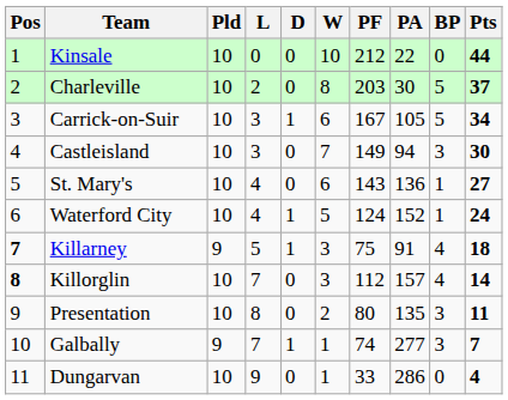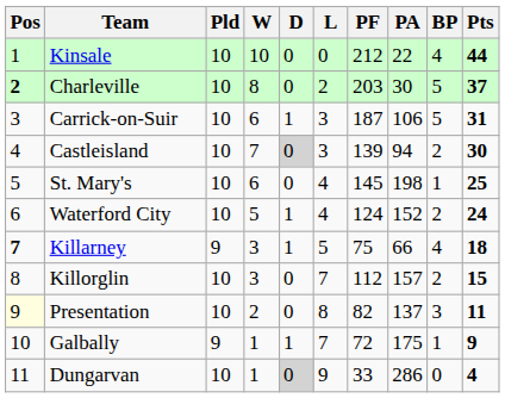 <table class="wikitable" style="float:left; margin-right:15px; text-align: left;">
 <tr>
 <th width="20">Pos</th>
 <th width="120">Team</th>
 <th width="20">Pld</th>
+<th width="20">W</th>
+<th width="20">D</th>
 <th width="20">L</th>
-<th width="20">D</th>
-<th width="20">W</th>
 <th width="20">PF</th>
 <th width="20">PA</th>
 <th width="20">BP</th>
 <th width="20">Pts</th>
 </tr>
 <tr bgcolor=#ccffcc>
 <td align=left>1</td>
 <td><a href='#'>Kinsale</a></td>
 <td>10</td>
+<td>10</td>
 <td>0</td>
 <td>0</td>
-<td>10</td>
 <td>212</td>
 <td>22</td>
-<td>0</td>
+<td>4</td>
 <td><strong>44</strong></td>
 </tr>
 <tr bgcolor=#ccffcc>
-<td align=left>2</td>
+<td align=left><strong>2</strong></td>
 <td>Charleville</td>
 <td>10</td>
+<td>8</td>
+<td>0</td>
 <td>2</td>
-<td>0</td>
-<td>8</td>
 <td>203</td>
 <td>30</td>
 <td>5</td>
 <td><strong>37</strong></td>
 </tr>
 <tr>
 <td align=left>3</td>
 <td>Carrick-on-Suir</td>
 <td>10</td>
+<td>6</td>
+<td>1</td>
 <td>3</td>
-<td>1</td>
-<td>6</td>
-<td>167</td>
-<td>105</td>
+<td>187</td>
+<td>106</td>
 <td>5</td>
-<td><strong>34</strong></td>
+<td><strong>31</strong></td>
 </tr>
 <tr>
 <td align=left>4</td>
 <td>Castleisland</td>
 <td>10</td>
+<td>7</td>
+<td style="background: lightgrey;">0</td>
 <td>3</td>
-<td>0</td>
-<td>7</td>
-<td>149</td>
+<td>139</td>
 <td>94</td>
-<td>3</td>
+<td>2</td>
 <td><strong>30</strong></td>
 </tr>
 <tr>
 <td align=left>5</td>
 <td>St. Mary's</td>
 <td>10</td>
+<td>6</td>
+<td>0</td>
 <td>4</td>
-<td>0</td>
-<td>6</td>
-<td>143</td>
-<td>136</td>
+<td>145</td>
+<td>198</td>
 <td>1</td>
-<td><strong>27</strong></td>
+<td><strong>25</strong></td>
 </tr>
 <tr>
 <td align=left>6</td>
 <td>Waterford City</td>
 <td>10</td>
+<td>5</td>
+<td>1</td>
 <td>4</td>
-<td>1</td>
-<td>5</td>
 <td>124</td>
 <td>152</td>
-<td>1</td>
+<td>2</td>
 <td><strong>24</strong></td>
 </tr>
 <tr>
 <td align=left><strong>7</strong></td>
 <td><a href='#'>Killarney</a></td>
 <td>9</td>
+<td>3</td>
+<td>1</td>
 <td>5</td>
-<td>1</td>
-<td>3</td>
 <td>75</td>
-<td>91</td>
+<td>66</td>
 <td>4</td>
 <td><strong>18</strong></td>
 </tr>
 <tr>
-<td align=left><strong>8</strong></td>
+<td align=left>8</td>
 <td>Killorglin</td>
 <td>10</td>
+<td>3</td>
+<td>0</td>
 <td>7</td>
-<td>0</td>
-<td>3</td>
 <td>112</td>
 <td>157</td>
-<td>4</td>
-<td><strong>14</strong></td>
+<td>2</td>
+<td><strong>15</strong></td>
 </tr>
 <tr>
-<td align=left>9</td>
+<td align=left style="background: lightyellow;">9</td>
 <td>Presentation</td>
 <td>10</td>
+<td>2</td>
+<td>0</td>
 <td>8</td>
-<td>0</td>
-<td>2</td>
-<td>80</td>
-<td>135</td>
+<td>82</td>
+<td>137</td>
 <td>3</td>
 <td><strong>11</strong></td>
 </tr>
 <tr>
 <td align=left>10</td>
 <td>Galbally</td>
 <td>9</td>
-<td>7</td>
 <td>1</td>
 <td>1</td>
-<td>74</td>
-<td>277</td>
-<td>3</td>
-<td><strong>7</strong></td>
+<td>7</td>
+<td>72</td>
+<td>175</td>
+<td>1</td>
+<td><strong>9</strong></td>
 </tr>
 <tr>
 <td align=left>11</td>
 <td>Dungarvan</td>
 <td>10</td>
+<td>1</td>
+<td style="background: lightgrey;">0</td>
 <td>9</td>
-<td>0</td>
-<td>1</td>
 <td>33</td>
 <td>286</td>
 <td>0</td>
 <td><strong>4</strong></td>
 </tr>
 </table>
